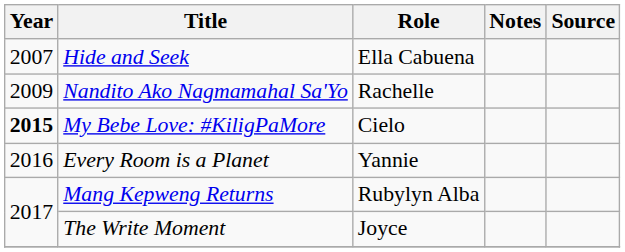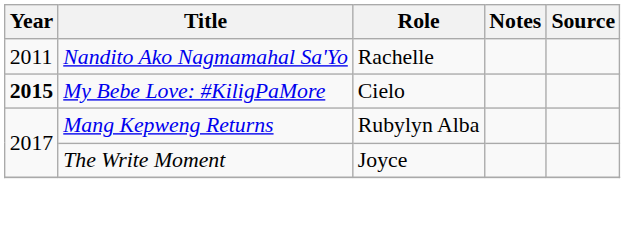 <table class="wikitable sortable">
 <tr>
 <th>Year</th>
 <th>Title</th>
 <th>Role</th>
 <th class="unsortable">Notes</th>
 <th class="unsortable">Source</th>
 </tr>
 <tr>
-<td>2007</td>
-<td><em><a href='#'>Hide and Seek</a></em></td>
-<td>Ella Cabuena</td>
-<td></td>
-<td></td>
-</tr>
-<tr>
-<td>2009</td>
+<td>2011</td>
 <td><em><a href='#'>Nandito Ako Nagmamahal Sa'Yo</a></em></td>
 <td>Rachelle</td>
 <td></td>
 <td></td>
 </tr>
 <tr>
 <td><strong>2015</strong></td>
 <td><em><a href='#'> My Bebe Love: #KiligPaMore</a></em></td>
 <td>Cielo</td>
-<td></td>
-<td></td>
-</tr>
-<tr>
-<td>2016</td>
-<td><em>Every Room is a Planet</em></td>
-<td>Yannie</td>
 <td></td>
 <td></td>
 </tr>
 <tr>
 <td rowspan="2">2017</td>
 <td><em><a href='#'>Mang Kepweng Returns</a></em></td>
 <td>Rubylyn Alba</td>
 <td></td>
 <td></td>
 </tr>
 <tr>
 <td><em>The Write Moment</em></td>
 <td>Joyce</td>
 <td></td>
 <td></td>
 </tr>
 <tr>
 </tr>
 <tr>
 </tr>
 </table>
